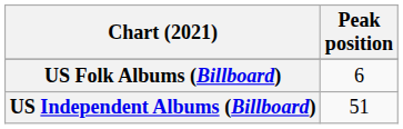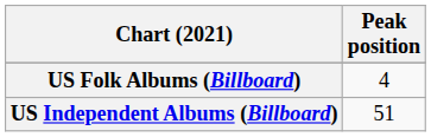 <table class="wikitable sortable plainrowheaders" style="text-align:center">
 <tr>
 <th scope="col">Chart (2021)</th>
 <th scope="col">Peak<br>position</th>
 </tr>
 <tr>
 </tr>
 <tr>
 </tr>
 <tr>
 </tr>
 <tr>
 <th scope="row">US Folk Albums (<em><a href='#'>Billboard</a></em>)</th>
-<td>6</td>
+<td>4</td>
 </tr>
 <tr>
 <th scope="row">US <a href='#'>Independent Albums</a> (<em><a href='#'>Billboard</a></em>)</th>
 <td>51</td>
 </tr>
 </table>
